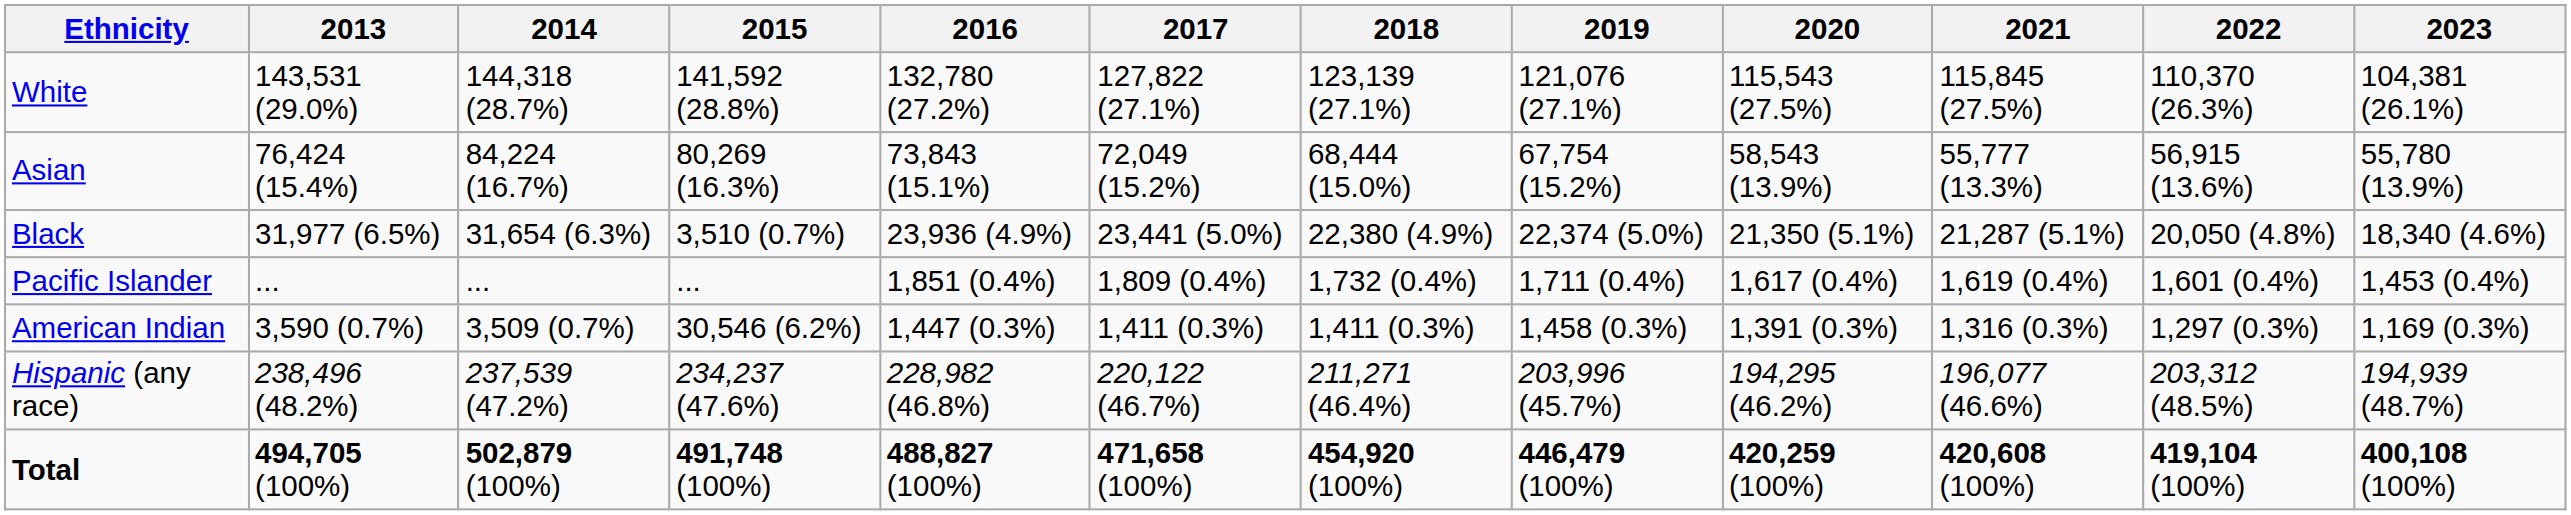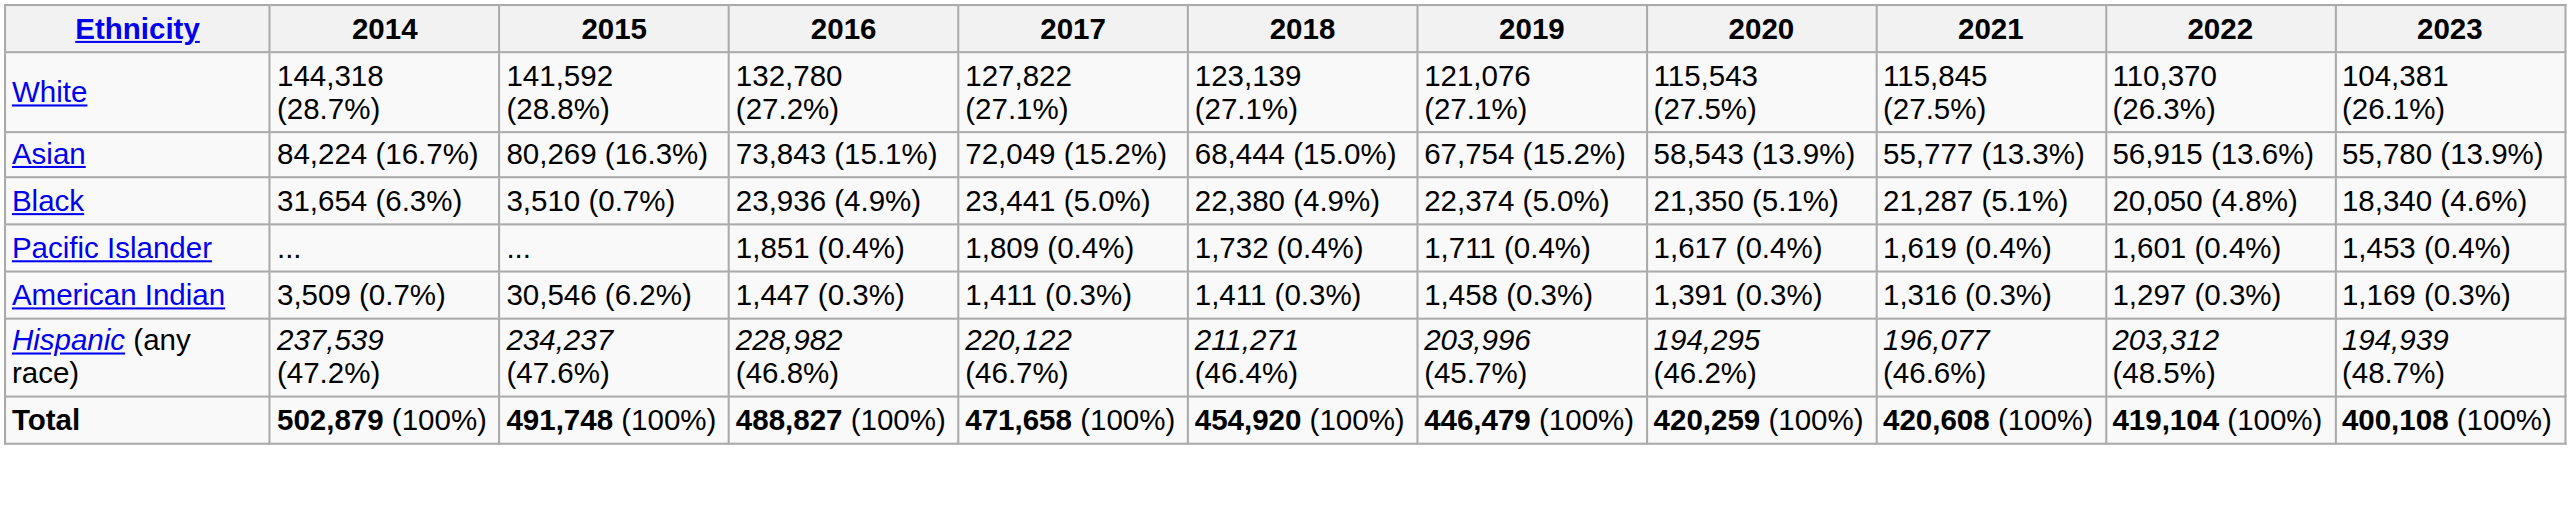 <table class="wikitable sortable" style="font-size:90%">
 <tr>
 <th><a href='#'>Ethnicity</a></th>
-<th>2013</th>
 <th>2014</th>
 <th>2015</th>
 <th>2016</th>
 <th>2017</th>
 <th>2018</th>
 <th>2019</th>
 <th>2020</th>
 <th>2021</th>
 <th>2022</th>
 <th>2023</th>
 </tr>
 <tr>
 <td><a href='#'>White</a></td>
-<td>143,531 (29.0%)</td>
 <td>144,318 (28.7%)</td>
 <td>141,592 (28.8%)</td>
 <td>132,780 (27.2%)</td>
 <td>127,822 (27.1%)</td>
 <td>123,139 (27.1%)</td>
 <td>121,076 (27.1%)</td>
 <td>115,543 (27.5%)</td>
 <td>115,845 (27.5%)</td>
 <td>110,370 (26.3%)</td>
 <td>104,381 (26.1%)</td>
 </tr>
 <tr>
 <td><a href='#'>Asian</a></td>
-<td>76,424 (15.4%)</td>
 <td>84,224 (16.7%)</td>
 <td>80,269 (16.3%)</td>
 <td>73,843 (15.1%)</td>
 <td>72,049 (15.2%)</td>
 <td>68,444 (15.0%)</td>
 <td>67,754 (15.2%)</td>
 <td>58,543 (13.9%)</td>
 <td>55,777 (13.3%)</td>
 <td>56,915 (13.6%)</td>
 <td>55,780 (13.9%)</td>
 </tr>
 <tr>
 <td><a href='#'>Black</a></td>
-<td>31,977 (6.5%)</td>
 <td>31,654 (6.3%)</td>
 <td>3,510 (0.7%)</td>
 <td>23,936 (4.9%)</td>
 <td>23,441 (5.0%)</td>
 <td>22,380 (4.9%)</td>
 <td>22,374 (5.0%)</td>
 <td>21,350 (5.1%)</td>
 <td>21,287 (5.1%)</td>
 <td>20,050 (4.8%)</td>
 <td>18,340 (4.6%)</td>
 </tr>
 <tr>
 <td><a href='#'>Pacific Islander</a></td>
 <td>...</td>
 <td>...</td>
-<td>...</td>
 <td>1,851 (0.4%)</td>
 <td>1,809 (0.4%)</td>
 <td>1,732 (0.4%)</td>
 <td>1,711 (0.4%)</td>
 <td>1,617 (0.4%)</td>
 <td>1,619 (0.4%)</td>
 <td>1,601 (0.4%)</td>
 <td>1,453 (0.4%)</td>
 </tr>
 <tr>
 <td><a href='#'>American Indian</a></td>
-<td>3,590 (0.7%)</td>
 <td>3,509 (0.7%)</td>
 <td>30,546 (6.2%)</td>
 <td>1,447 (0.3%)</td>
 <td>1,411 (0.3%)</td>
 <td>1,411 (0.3%)</td>
 <td>1,458 (0.3%)</td>
 <td>1,391 (0.3%)</td>
 <td>1,316 (0.3%)</td>
 <td>1,297 (0.3%)</td>
 <td>1,169 (0.3%)</td>
 </tr>
 <tr>
 <td><em><a href='#'>Hispanic</a></em> (any race)</td>
-<td><em>238,496</em> (48.2%)</td>
 <td><em>237,539</em> (47.2%)</td>
 <td><em>234,237</em> (47.6%)</td>
 <td><em>228,982</em> (46.8%)</td>
 <td><em>220,122</em> (46.7%)</td>
 <td><em>211,271</em> (46.4%)</td>
 <td><em>203,996</em> (45.7%)</td>
 <td><em>194,295</em> (46.2%)</td>
 <td><em>196,077</em> (46.6%)</td>
 <td><em>203,312</em> (48.5%)</td>
 <td><em>194,939</em> (48.7%)</td>
 </tr>
 <tr>
 <td><strong>Total</strong></td>
-<td><strong>494,705</strong> (100%)</td>
 <td><strong>502,879</strong> (100%)</td>
 <td><strong>491,748</strong> (100%)</td>
 <td><strong>488,827</strong> (100%)</td>
 <td><strong>471,658</strong> (100%)</td>
 <td><strong>454,920</strong> (100%)</td>
 <td><strong>446,479</strong> (100%)</td>
 <td><strong>420,259</strong> (100%)</td>
 <td><strong>420,608</strong> (100%)</td>
 <td><strong>419,104</strong> (100%)</td>
 <td><strong>400,108</strong> (100%)</td>
 </tr>
 </table>
